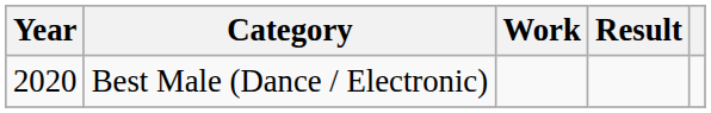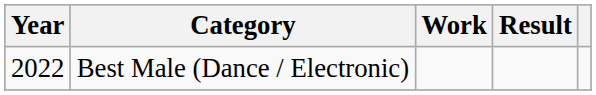 <table class="wikitable">
 <tr>
 <th>Year</th>
 <th>Category</th>
 <th>Work</th>
 <th>Result</th>
 <th></th>
 </tr>
 <tr>
-<td>2020</td>
+<td>2022</td>
 <td>Best Male (Dance / Electronic)</td>
 <td></td>
 <td></td>
 <td></td>
 </tr>
 </table>
